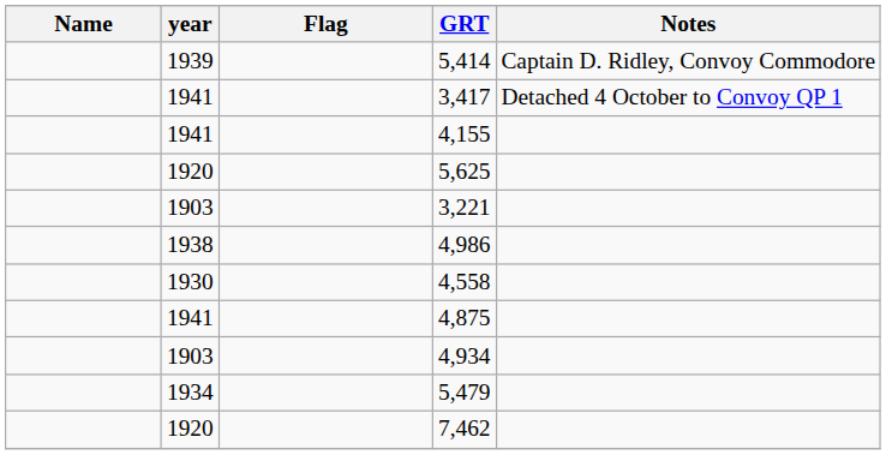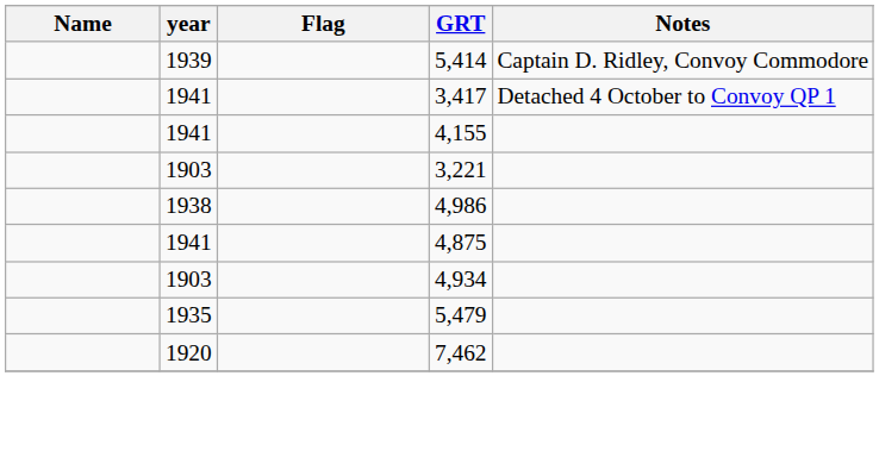 <table class="wikitable sortable">
 <tr>
 </tr>
 <tr>
 <th scope="col" width="100px">Name</th>
 <th scope="col" width="20px">year</th>
 <th scope="col" width="140px">Flag</th>
 <th scope="col" width="20px"><a href='#'>GRT</a></th>
 <th>Notes</th>
 </tr>
 <tr>
 <td align="left"></td>
 <td align="left">1939</td>
 <td align="left"></td>
 <td align="right">5,414</td>
 <td align="left">Captain D. Ridley, Convoy Commodore</td>
 </tr>
 <tr>
 <td align="left"></td>
 <td align="left">1941</td>
 <td align="left"></td>
 <td align="right">3,417</td>
 <td align="left">Detached 4 October to <a href='#'>Convoy QP 1</a></td>
 </tr>
 <tr>
 <td align="left"></td>
 <td align="left">1941</td>
 <td align="left"></td>
 <td align="right">4,155</td>
 <td align="left"></td>
 </tr>
 <tr>
 <td align="left"></td>
-<td align="left">1920</td>
-<td align="left"></td>
-<td align="right">5,625</td>
-<td align="left"></td>
-</tr>
-<tr>
-<td align="left"></td>
 <td align="left">1903</td>
 <td align="left"></td>
 <td align="right">3,221</td>
 <td align="left"></td>
 </tr>
 <tr>
 <td align="left"></td>
 <td align="left">1938</td>
 <td align="left"></td>
 <td align="right">4,986</td>
-<td align="left"></td>
-</tr>
-<tr>
-<td align="left"></td>
-<td align="left">1930</td>
-<td align="left"></td>
-<td align="right">4,558</td>
 <td align="left"></td>
 </tr>
 <tr>
 <td align="left"></td>
 <td align="left">1941</td>
 <td align="left"></td>
 <td align="right">4,875</td>
 <td align="left"></td>
 </tr>
 <tr>
 <td align="left"></td>
 <td align="left">1903</td>
 <td align="left"></td>
 <td align="right">4,934</td>
 <td align="left"></td>
 </tr>
 <tr>
 <td align="left"></td>
-<td align="left">1934</td>
+<td align="left">1935</td>
 <td align="left"></td>
 <td align="right">5,479</td>
 <td align="left"></td>
 </tr>
 <tr>
 <td align="left"></td>
 <td align="left">1920</td>
 <td align="left"></td>
 <td align="right">7,462</td>
 <td align="left"></td>
 </tr>
 <tr>
 </tr>
 </table>
